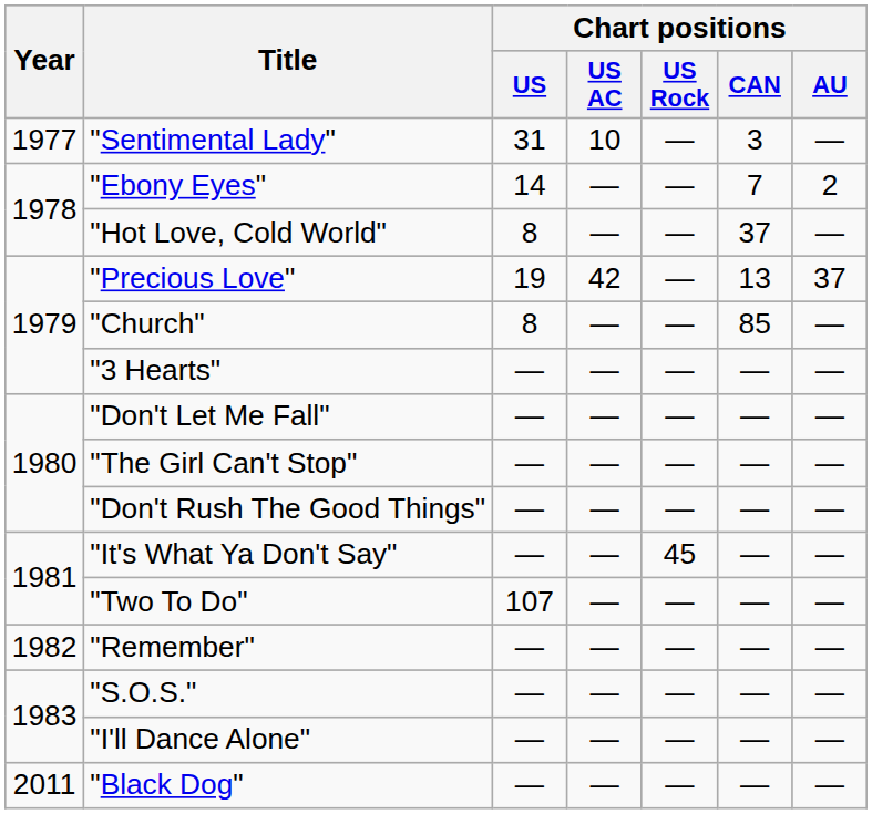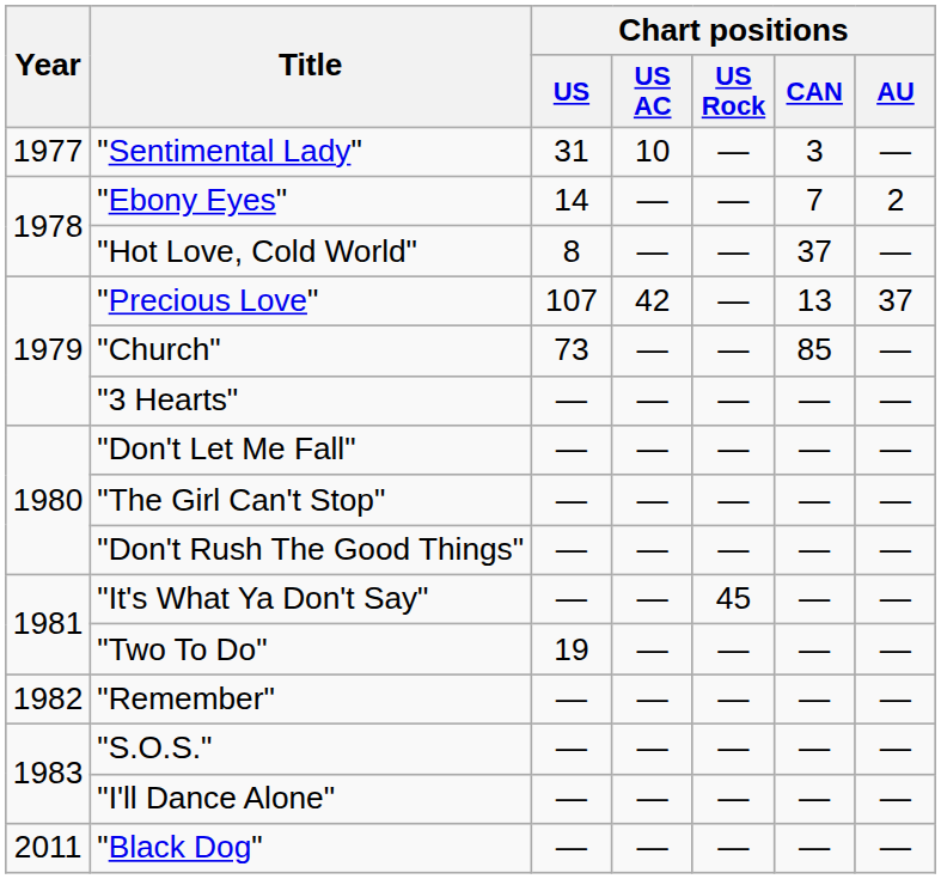 <table class="wikitable" style="text-align:center;">
 <tr>
 <th rowspan="2">Year</th>
 <th rowspan="2">Title</th>
 <th colspan="5">Chart positions</th>
 </tr>
 <tr style="font-size:smaller;">
 <th width="35"><a href='#'>US</a><br></th>
 <th width="35"><a href='#'>US<br>AC</a><br></th>
 <th width="35"><a href='#'>US<br>Rock</a><br></th>
 <th width="35"><a href='#'>CAN</a><br></th>
 <th width="35"><a href='#'>AU</a></th>
 </tr>
 <tr>
 <td>1977</td>
 <td align="left">"<a href='#'>Sentimental Lady</a>"</td>
 <td>31</td>
 <td>10</td>
 <td>—</td>
 <td>3</td>
 <td>—</td>
 </tr>
 <tr>
 <td rowspan="2">1978</td>
 <td align="left">"<a href='#'>Ebony Eyes</a>"</td>
 <td>14</td>
 <td>—</td>
 <td>—</td>
 <td>7</td>
 <td>2</td>
 </tr>
 <tr>
 <td align="left">"Hot Love, Cold World"</td>
 <td>8</td>
 <td>—</td>
 <td>—</td>
 <td>37</td>
 <td>—</td>
 </tr>
 <tr>
 <td rowspan="3">1979</td>
 <td align="left">"<a href='#'>Precious Love</a>"</td>
-<td>19</td>
+<td>107</td>
 <td>42</td>
 <td>—</td>
 <td>13</td>
 <td>37</td>
 </tr>
 <tr>
 <td align="left">"Church"</td>
-<td>8</td>
+<td>73</td>
 <td>—</td>
 <td>—</td>
 <td>85</td>
 <td>—</td>
 </tr>
 <tr>
 <td align="left">"3 Hearts"</td>
 <td>—</td>
 <td>—</td>
 <td>—</td>
 <td>—</td>
 <td>—</td>
 </tr>
 <tr>
 <td rowspan="3">1980</td>
 <td align="left">"Don't Let Me Fall"</td>
 <td>—</td>
 <td>—</td>
 <td>—</td>
 <td>—</td>
 <td>—</td>
 </tr>
 <tr>
 <td align="left">"The Girl Can't Stop"</td>
 <td>—</td>
 <td>—</td>
 <td>—</td>
 <td>—</td>
 <td>—</td>
 </tr>
 <tr>
 <td align="left">"Don't Rush The Good Things"</td>
 <td>—</td>
 <td>—</td>
 <td>—</td>
 <td>—</td>
 <td>—</td>
 </tr>
 <tr>
 <td rowspan="2">1981</td>
 <td align="left">"It's What Ya Don't Say"</td>
 <td>—</td>
 <td>—</td>
 <td>45</td>
 <td>—</td>
 <td>—</td>
 </tr>
 <tr>
 <td align="left">"Two To Do"</td>
-<td>107</td>
+<td>19</td>
 <td>—</td>
 <td>—</td>
 <td>—</td>
 <td>—</td>
 </tr>
 <tr>
 <td>1982</td>
 <td align="left">"Remember"</td>
 <td>—</td>
 <td>—</td>
 <td>—</td>
 <td>—</td>
 <td>—</td>
 </tr>
 <tr>
 <td rowspan="2">1983</td>
 <td align="left">"S.O.S."</td>
 <td>—</td>
 <td>—</td>
 <td>—</td>
 <td>—</td>
 <td>—</td>
 </tr>
 <tr>
 <td align="left">"I'll Dance Alone"</td>
 <td>—</td>
 <td>—</td>
 <td>—</td>
 <td>—</td>
 <td>—</td>
 </tr>
 <tr>
 <td>2011</td>
 <td align="left">"<a href='#'>Black Dog</a>"</td>
 <td>—</td>
 <td>—</td>
 <td>—</td>
 <td>—</td>
 <td>—</td>
 </tr>
 </table>
